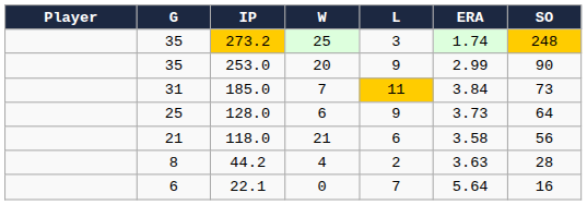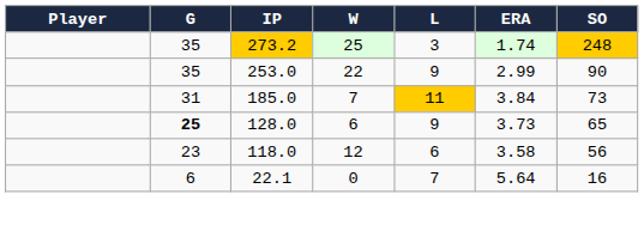 <table class="wikitable sortable">
 <tr>
 <th style="background:#1c2841;color:white;" width="16%">Player</th>
 <th style="background:#1c2841;color:white;" width="9%">G</th>
 <th style="background:#1c2841;color:white;" width="9%">IP</th>
 <th style="background:#1c2841;color:white;" width="9%">W</th>
 <th style="background:#1c2841;color:white;" width="9%">L</th>
 <th style="background:#1c2841;color:white;" width="9%">ERA</th>
 <th style="background:#1c2841;color:white;" width="9%">SO</th>
 </tr>
 <tr align="center">
 <td></td>
 <td>35</td>
 <td bgcolor="#FFCC00">273.2</td>
 <td bgcolor="#DDFFDD">25</td>
 <td>3</td>
 <td bgcolor="#DDFFDD">1.74</td>
 <td bgcolor="#FFCC00">248</td>
 </tr>
 <tr align="center">
 <td></td>
 <td>35</td>
 <td>253.0</td>
-<td>20</td>
+<td>22</td>
 <td>9</td>
 <td>2.99</td>
 <td>90</td>
 </tr>
 <tr align="center">
 <td></td>
 <td>31</td>
 <td>185.0</td>
 <td>7</td>
 <td bgcolor="#FFCC00">11</td>
 <td>3.84</td>
 <td>73</td>
 </tr>
 <tr align="center">
 <td></td>
-<td>25</td>
+<td><strong>25</strong></td>
 <td>128.0</td>
 <td>6</td>
 <td>9</td>
 <td>3.73</td>
-<td>64</td>
+<td>65</td>
 </tr>
 <tr align="center">
 <td></td>
-<td>21</td>
+<td>23</td>
 <td>118.0</td>
-<td>21</td>
+<td>12</td>
 <td>6</td>
 <td>3.58</td>
 <td>56</td>
-</tr>
-<tr align="center">
-<td></td>
-<td>8</td>
-<td>44.2</td>
-<td>4</td>
-<td>2</td>
-<td>3.63</td>
-<td>28</td>
 </tr>
 <tr align="center">
 <td></td>
 <td>6</td>
 <td>22.1</td>
 <td>0</td>
 <td>7</td>
 <td>5.64</td>
 <td>16</td>
 </tr>
 </table>
